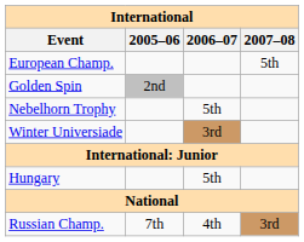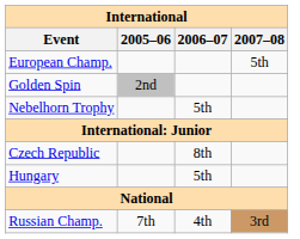 <table class="wikitable" style="text-align:center">
 <tr>
 <th style="background-color: #ffdead; " colspan=4 align=center>International</th>
 </tr>
 <tr>
 <th>Event</th>
 <th>2005–06</th>
 <th>2006–07</th>
 <th>2007–08</th>
 </tr>
 <tr>
 <td align=left><a href='#'>European Champ.</a></td>
 <td></td>
 <td></td>
 <td>5th</td>
 </tr>
 <tr>
 <td align=left><a href='#'>Golden Spin</a></td>
 <td bgcolor=silver>2nd</td>
 <td></td>
 <td></td>
 </tr>
 <tr>
 <td align=left><a href='#'>Nebelhorn Trophy</a></td>
 <td></td>
 <td>5th</td>
 <td></td>
 </tr>
 <tr>
-<td align=left><a href='#'>Winter Universiade</a></td>
-<td></td>
-<td bgcolor=cc9966>3rd</td>
-<td></td>
+<th style="background-color: #ffdead; " colspan=4 align=center>International: Junior</th>
 </tr>
 <tr>
-<th style="background-color: #ffdead; " colspan=4 align=center>International: Junior</th>
+<td align=left> <a href='#'>Czech Republic</a></td>
+<td></td>
+<td>8th</td>
+<td></td>
 </tr>
 <tr>
 <td align=left> <a href='#'>Hungary</a></td>
 <td></td>
 <td>5th</td>
 <td></td>
 </tr>
 <tr>
 <th style="background-color: #ffdead; " colspan=4 align=center>National</th>
 </tr>
 <tr>
 <td align=left><a href='#'>Russian Champ.</a></td>
 <td>7th</td>
 <td>4th</td>
 <td bgcolor=cc9966>3rd</td>
 </tr>
 </table>
